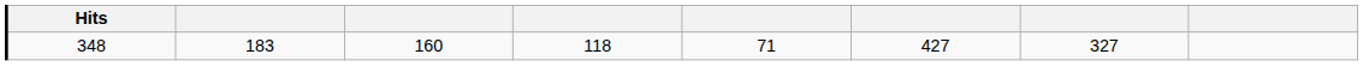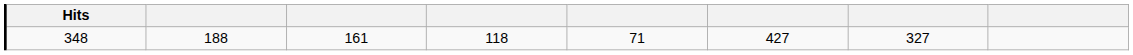 <table class="wikitable" style="width:100%; text-align:center; border-left:#000 3px solid;">
 <tr>
 <th style="width:12.5%;">Hits</th>
 <th style="width:12.5%;"></th>
 <th style="width:12.5%;"></th>
 <th style="width:12.5%;"></th>
 <th style="width:12.5%;"></th>
 <th style="width:12.5%;"></th>
 <th style="width:12.5%;"></th>
 <th style="width:12.5%;"></th>
 </tr>
 <tr>
 <td>348</td>
-<td>183</td>
-<td>160</td>
+<td>188</td>
+<td>161</td>
 <td>118</td>
 <td>71</td>
 <td>427</td>
 <td>327</td>
 <td></td>
 </tr>
 </table>
